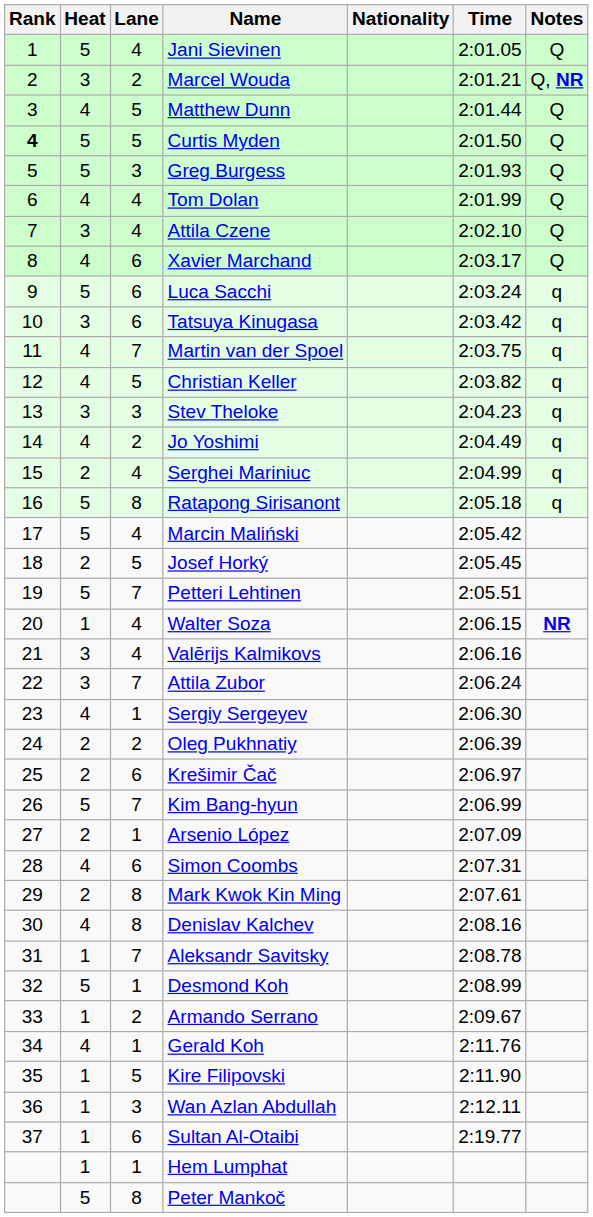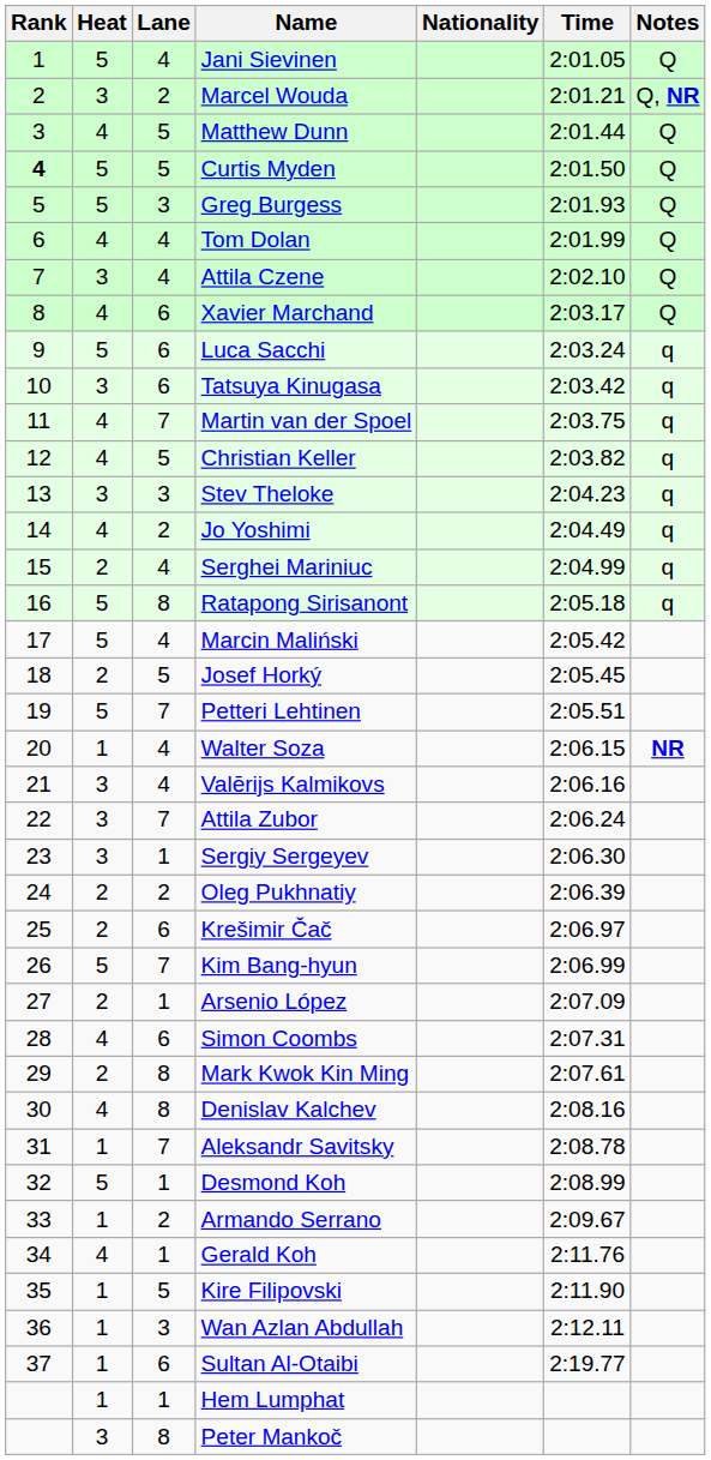 <table class="wikitable sortable" style="text-align:center">
 <tr>
 <th>Rank</th>
 <th>Heat</th>
 <th>Lane</th>
 <th>Name</th>
 <th>Nationality</th>
 <th>Time</th>
 <th>Notes</th>
 </tr>
 <tr bgcolor=#cfc>
 <td>1</td>
 <td>5</td>
 <td>4</td>
 <td align=left><a href='#'>Jani Sievinen</a></td>
 <td align=left></td>
 <td>2:01.05</td>
 <td>Q</td>
 </tr>
 <tr bgcolor=#cfc>
 <td>2</td>
 <td>3</td>
 <td>2</td>
 <td align=left><a href='#'>Marcel Wouda</a></td>
 <td align=left></td>
 <td>2:01.21</td>
 <td>Q, <strong><a href='#'>NR</a></strong></td>
 </tr>
 <tr bgcolor=#cfc>
 <td>3</td>
 <td>4</td>
 <td>5</td>
 <td align=left><a href='#'>Matthew Dunn</a></td>
 <td align=left></td>
 <td>2:01.44</td>
 <td>Q</td>
 </tr>
 <tr bgcolor=#cfc>
 <td><strong>4</strong></td>
 <td>5</td>
 <td>5</td>
 <td align=left><a href='#'>Curtis Myden</a></td>
 <td align=left></td>
 <td>2:01.50</td>
 <td>Q</td>
 </tr>
 <tr bgcolor=#cfc>
 <td>5</td>
 <td>5</td>
 <td>3</td>
 <td align=left><a href='#'>Greg Burgess</a></td>
 <td align=left></td>
 <td>2:01.93</td>
 <td>Q</td>
 </tr>
 <tr bgcolor=#cfc>
 <td>6</td>
 <td>4</td>
 <td>4</td>
 <td align=left><a href='#'>Tom Dolan</a></td>
 <td align=left></td>
 <td>2:01.99</td>
 <td>Q</td>
 </tr>
 <tr bgcolor=#cfc>
 <td>7</td>
 <td>3</td>
 <td>4</td>
 <td align=left><a href='#'>Attila Czene</a></td>
 <td align=left></td>
 <td>2:02.10</td>
 <td>Q</td>
 </tr>
 <tr bgcolor=#cfc>
 <td>8</td>
 <td>4</td>
 <td>6</td>
 <td align=left><a href='#'>Xavier Marchand</a></td>
 <td align=left></td>
 <td>2:03.17</td>
 <td>Q</td>
 </tr>
 <tr bgcolor=e5ffe5>
 <td>9</td>
 <td>5</td>
 <td>6</td>
 <td align=left><a href='#'>Luca Sacchi</a></td>
 <td align=left></td>
 <td>2:03.24</td>
 <td>q</td>
 </tr>
 <tr bgcolor=e5ffe5>
 <td>10</td>
 <td>3</td>
 <td>6</td>
 <td align=left><a href='#'>Tatsuya Kinugasa</a></td>
 <td align=left></td>
 <td>2:03.42</td>
 <td>q</td>
 </tr>
 <tr bgcolor=e5ffe5>
 <td>11</td>
 <td>4</td>
 <td>7</td>
 <td align=left><a href='#'>Martin van der Spoel</a></td>
 <td align=left></td>
 <td>2:03.75</td>
 <td>q</td>
 </tr>
 <tr bgcolor=e5ffe5>
 <td>12</td>
 <td>4</td>
 <td>5</td>
 <td align=left><a href='#'>Christian Keller</a></td>
 <td align=left></td>
 <td>2:03.82</td>
 <td>q</td>
 </tr>
 <tr bgcolor=e5ffe5>
 <td>13</td>
 <td>3</td>
 <td>3</td>
 <td align=left><a href='#'>Stev Theloke</a></td>
 <td align=left></td>
 <td>2:04.23</td>
 <td>q</td>
 </tr>
 <tr bgcolor=e5ffe5>
 <td>14</td>
 <td>4</td>
 <td>2</td>
 <td align=left><a href='#'>Jo Yoshimi</a></td>
 <td align=left></td>
 <td>2:04.49</td>
 <td>q</td>
 </tr>
 <tr bgcolor=e5ffe5>
 <td>15</td>
 <td>2</td>
 <td>4</td>
 <td align=left><a href='#'>Serghei Mariniuc</a></td>
 <td align=left></td>
 <td>2:04.99</td>
 <td>q</td>
 </tr>
 <tr bgcolor=e5ffe5>
 <td>16</td>
 <td>5</td>
 <td>8</td>
 <td align=left><a href='#'>Ratapong Sirisanont</a></td>
 <td align=left></td>
 <td>2:05.18</td>
 <td>q</td>
 </tr>
 <tr>
 <td>17</td>
 <td>5</td>
 <td>4</td>
 <td align=left><a href='#'>Marcin Maliński</a></td>
 <td align=left></td>
 <td>2:05.42</td>
 <td></td>
 </tr>
 <tr>
 <td>18</td>
 <td>2</td>
 <td>5</td>
 <td align=left><a href='#'>Josef Horký</a></td>
 <td align=left></td>
 <td>2:05.45</td>
 <td></td>
 </tr>
 <tr>
 <td>19</td>
 <td>5</td>
 <td>7</td>
 <td align=left><a href='#'>Petteri Lehtinen</a></td>
 <td align=left></td>
 <td>2:05.51</td>
 <td></td>
 </tr>
 <tr>
 <td>20</td>
 <td>1</td>
 <td>4</td>
 <td align=left><a href='#'>Walter Soza</a></td>
 <td align=left></td>
 <td>2:06.15</td>
 <td><strong><a href='#'>NR</a></strong></td>
 </tr>
 <tr>
 <td>21</td>
 <td>3</td>
 <td>4</td>
 <td align=left><a href='#'>Valērijs Kalmikovs</a></td>
 <td align=left></td>
 <td>2:06.16</td>
 <td></td>
 </tr>
 <tr>
 <td>22</td>
 <td>3</td>
 <td>7</td>
 <td align=left><a href='#'>Attila Zubor</a></td>
 <td align=left></td>
 <td>2:06.24</td>
 <td></td>
 </tr>
 <tr>
 <td>23</td>
-<td>4</td>
+<td>3</td>
 <td>1</td>
 <td align=left><a href='#'>Sergiy Sergeyev</a></td>
 <td align=left></td>
 <td>2:06.30</td>
 <td></td>
 </tr>
 <tr>
 <td>24</td>
 <td>2</td>
 <td>2</td>
 <td align=left><a href='#'>Oleg Pukhnatiy</a></td>
 <td align=left></td>
 <td>2:06.39</td>
 <td></td>
 </tr>
 <tr>
 <td>25</td>
 <td>2</td>
 <td>6</td>
 <td align=left><a href='#'>Krešimir Čač</a></td>
 <td align=left></td>
 <td>2:06.97</td>
 <td></td>
 </tr>
 <tr>
 <td>26</td>
 <td>5</td>
 <td>7</td>
 <td align=left><a href='#'>Kim Bang-hyun</a></td>
 <td align=left></td>
 <td>2:06.99</td>
 <td></td>
 </tr>
 <tr>
 <td>27</td>
 <td>2</td>
 <td>1</td>
 <td align=left><a href='#'>Arsenio López</a></td>
 <td align=left></td>
 <td>2:07.09</td>
 <td></td>
 </tr>
 <tr>
 <td>28</td>
 <td>4</td>
 <td>6</td>
 <td align=left><a href='#'>Simon Coombs</a></td>
 <td align=left></td>
 <td>2:07.31</td>
 <td></td>
 </tr>
 <tr>
 <td>29</td>
 <td>2</td>
 <td>8</td>
 <td align=left><a href='#'>Mark Kwok Kin Ming</a></td>
 <td align=left></td>
 <td>2:07.61</td>
 <td></td>
 </tr>
 <tr>
 <td>30</td>
 <td>4</td>
 <td>8</td>
 <td align=left><a href='#'>Denislav Kalchev</a></td>
 <td align=left></td>
 <td>2:08.16</td>
 <td></td>
 </tr>
 <tr>
 <td>31</td>
 <td>1</td>
 <td>7</td>
 <td align=left><a href='#'>Aleksandr Savitsky</a></td>
 <td align=left></td>
 <td>2:08.78</td>
 <td></td>
 </tr>
 <tr>
 <td>32</td>
 <td>5</td>
 <td>1</td>
 <td align=left><a href='#'>Desmond Koh</a></td>
 <td align=left></td>
 <td>2:08.99</td>
 <td></td>
 </tr>
 <tr>
 <td>33</td>
 <td>1</td>
 <td>2</td>
 <td align=left><a href='#'>Armando Serrano</a></td>
 <td align=left></td>
 <td>2:09.67</td>
 <td></td>
 </tr>
 <tr>
 <td>34</td>
 <td>4</td>
 <td>1</td>
 <td align=left><a href='#'>Gerald Koh</a></td>
 <td align=left></td>
 <td>2:11.76</td>
 <td></td>
 </tr>
 <tr>
 <td>35</td>
 <td>1</td>
 <td>5</td>
 <td align=left><a href='#'>Kire Filipovski</a></td>
 <td align=left></td>
 <td>2:11.90</td>
 <td></td>
 </tr>
 <tr>
 <td>36</td>
 <td>1</td>
 <td>3</td>
 <td align=left><a href='#'>Wan Azlan Abdullah</a></td>
 <td align=left></td>
 <td>2:12.11</td>
 <td></td>
 </tr>
 <tr>
 <td>37</td>
 <td>1</td>
 <td>6</td>
 <td align=left><a href='#'>Sultan Al-Otaibi</a></td>
 <td align=left></td>
 <td>2:19.77</td>
 <td></td>
 </tr>
 <tr>
 <td></td>
 <td>1</td>
 <td>1</td>
 <td align=left><a href='#'>Hem Lumphat</a></td>
 <td align=left></td>
 <td></td>
 <td></td>
 </tr>
 <tr>
 <td></td>
-<td>5</td>
+<td>3</td>
 <td>8</td>
 <td align=left><a href='#'>Peter Mankoč</a></td>
 <td align=left></td>
 <td></td>
 <td></td>
 </tr>
 </table>
